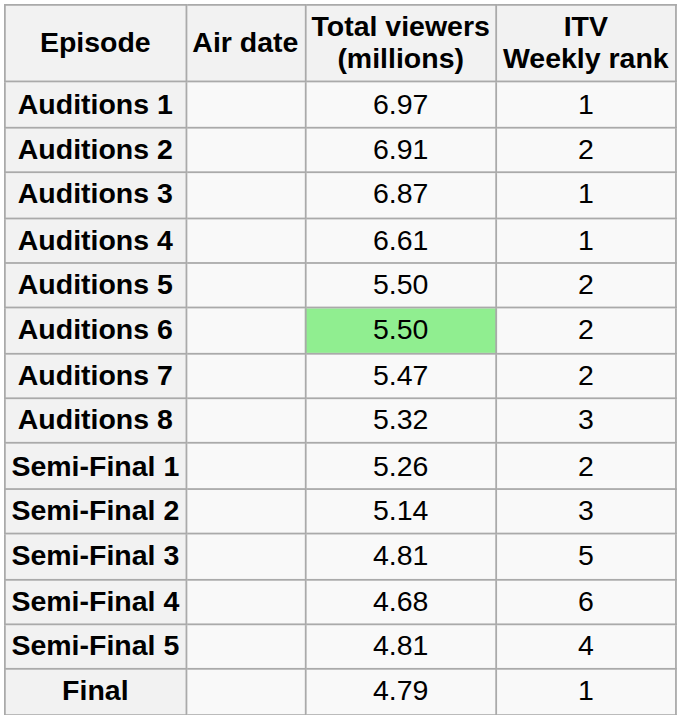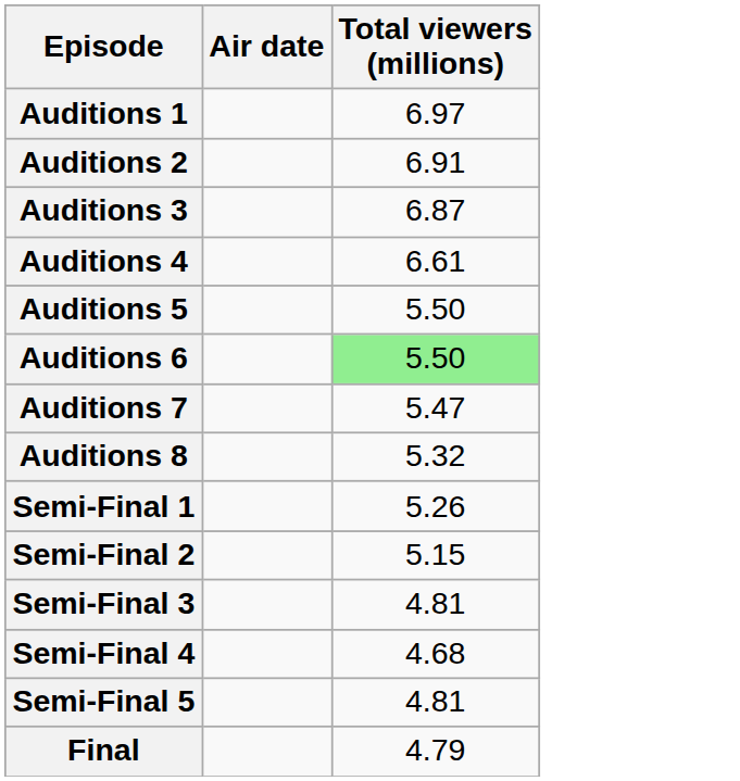 <table class="wikitable sortable" style="text-align:center;">
 <tr>
 <th>Episode</th>
 <th>Air date</th>
 <th>Total viewers<br>(millions) </th>
-<th>ITV<br>Weekly rank</th>
 </tr>
 <tr>
 <th scope="row">Auditions 1</th>
 <td></td>
 <td>6.97</td>
-<td>1</td>
 </tr>
 <tr>
 <th scope="row">Auditions 2</th>
 <td></td>
 <td>6.91</td>
-<td>2</td>
 </tr>
 <tr>
 <th scope="row">Auditions 3</th>
 <td></td>
 <td>6.87</td>
-<td>1</td>
 </tr>
 <tr>
 <th scope="row">Auditions 4</th>
 <td></td>
 <td>6.61</td>
-<td>1</td>
 </tr>
 <tr>
 <th scope="row">Auditions 5</th>
 <td></td>
 <td>5.50</td>
-<td>2</td>
 </tr>
 <tr>
 <th scope="row">Auditions 6</th>
 <td></td>
 <td style="background: lightgreen;">5.50</td>
-<td>2</td>
 </tr>
 <tr>
 <th scope="row">Auditions 7</th>
 <td></td>
 <td>5.47</td>
-<td>2</td>
 </tr>
 <tr>
 <th scope="row">Auditions 8</th>
 <td></td>
 <td>5.32</td>
-<td>3</td>
 </tr>
 <tr>
 <th scope="row">Semi-Final 1</th>
 <td></td>
 <td>5.26</td>
-<td>2</td>
 </tr>
 <tr>
 <th scope="row">Semi-Final 2</th>
 <td></td>
-<td>5.14</td>
-<td>3</td>
+<td>5.15</td>
 </tr>
 <tr>
 <th scope="row">Semi-Final 3</th>
 <td></td>
 <td>4.81</td>
-<td>5</td>
 </tr>
 <tr>
 <th scope="row">Semi-Final 4</th>
 <td></td>
 <td>4.68</td>
-<td>6</td>
 </tr>
 <tr>
 <th scope="row">Semi-Final 5</th>
 <td></td>
 <td>4.81</td>
-<td>4</td>
 </tr>
 <tr>
 <th scope="row">Final</th>
 <td></td>
 <td>4.79</td>
-<td>1</td>
 </tr>
 </table>
